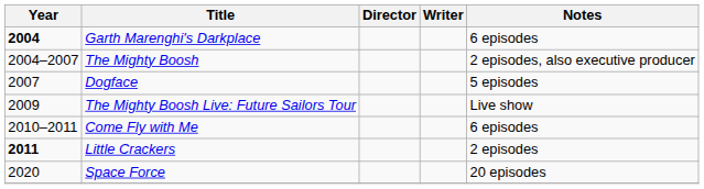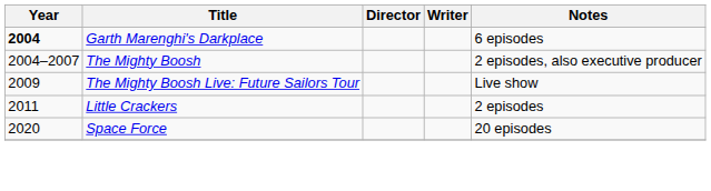 <table class="wikitable">
 <tr>
 <th>Year</th>
 <th>Title</th>
 <th>Director</th>
 <th>Writer</th>
 <th>Notes</th>
 </tr>
 <tr>
 <td><strong>2004</strong></td>
 <td><em><a href='#'>Garth Marenghi's Darkplace</a></em></td>
 <td></td>
 <td></td>
 <td>6 episodes</td>
 </tr>
 <tr>
 <td>2004–2007</td>
 <td><em><a href='#'>The Mighty Boosh</a></em></td>
 <td></td>
 <td></td>
 <td>2 episodes, also executive producer</td>
 </tr>
 <tr>
-<td>2007</td>
-<td><em><a href='#'>Dogface</a></em></td>
-<td></td>
-<td></td>
-<td>5 episodes</td>
-</tr>
-<tr>
 <td>2009</td>
 <td><em><a href='#'>The Mighty Boosh Live: Future Sailors Tour</a></em></td>
 <td></td>
 <td></td>
 <td>Live show</td>
 </tr>
 <tr>
-<td>2010–2011</td>
-<td><em><a href='#'>Come Fly with Me</a></em></td>
-<td></td>
-<td></td>
-<td>6 episodes</td>
-</tr>
-<tr>
-<td><strong>2011</strong></td>
+<td>2011</td>
 <td><em><a href='#'>Little Crackers</a></em></td>
 <td></td>
 <td></td>
 <td>2 episodes</td>
 </tr>
 <tr>
 <td>2020</td>
 <td><em><a href='#'>Space Force</a></em></td>
 <td></td>
 <td></td>
 <td>20 episodes</td>
 </tr>
 <tr>
 </tr>
 </table>
